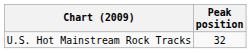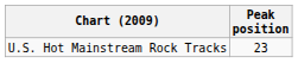 <table class="wikitable">
 <tr>
 <th align="left">Chart (2009)</th>
 <th align="center">Peak<br>position</th>
 </tr>
 <tr>
 <td align="left">U.S. Hot Mainstream Rock Tracks</td>
-<td align="center">32</td>
+<td align="center">23</td>
 </tr>
 </table>
